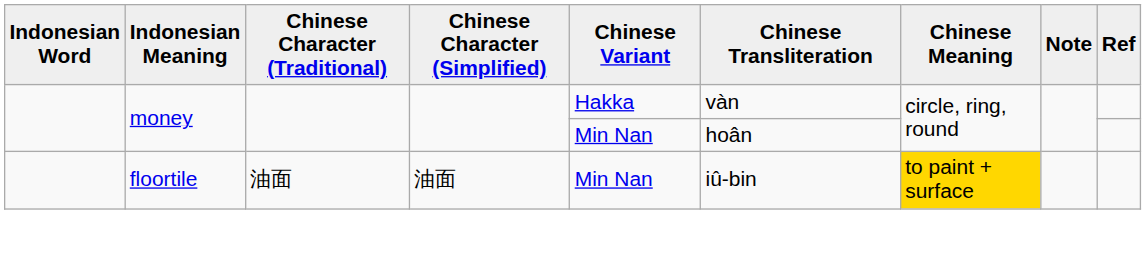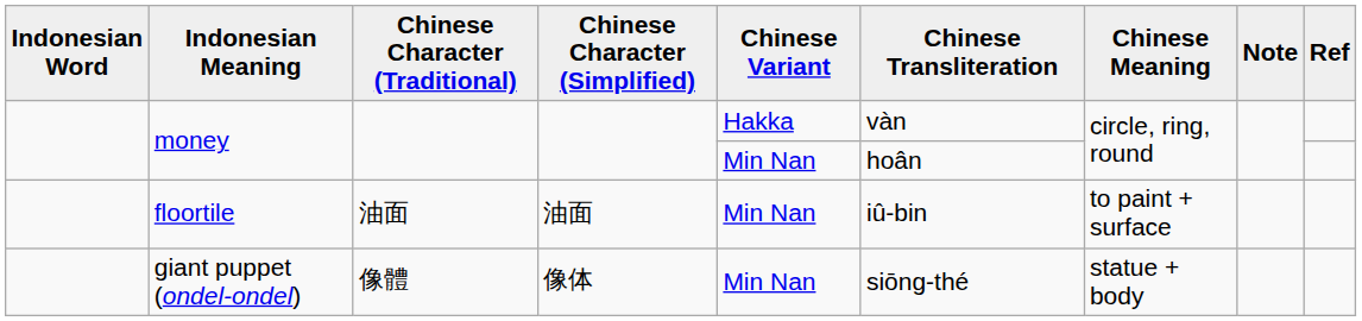 <table class="wikitable">
 <tr>
 <th style="background:#efefef;">Indonesian <br>Word</th>
 <th style="background:#efefef;">Indonesian <br>Meaning</th>
 <th style="background:#efefef;">Chinese Character <br><a href='#'>(Traditional)</a></th>
 <th style="background:#efefef;">Chinese Character <br><a href='#'>(Simplified)</a></th>
 <th style="background:#efefef;">Chinese <a href='#'>Variant</a></th>
 <th style="background:#efefef;">Chinese Transliteration</th>
 <th style="background:#efefef;">Chinese Meaning</th>
 <th style="background:#efefef;">Note</th>
 <th style="background:#efefef;">Ref</th>
 </tr>
 <tr>
 <td rowspan="2"></td>
 <td rowspan="2"><a href='#'>money</a></td>
 <td rowspan="2"></td>
 <td rowspan="2"></td>
 <td><a href='#'>Hakka</a></td>
 <td>vàn</td>
 <td rowspan="2">circle, ring, round</td>
 <td rowspan="2"></td>
 <td></td>
 </tr>
 <tr>
 <td><a href='#'>Min Nan</a></td>
 <td>hoân</td>
 <td></td>
 </tr>
 <tr>
 <td></td>
 <td><a href='#'>floortile</a></td>
 <td>油面</td>
 <td>油面</td>
 <td><a href='#'>Min Nan</a></td>
 <td>iû-bin</td>
-<td style="background: gold;">to paint + surface</td>
+<td>to paint + surface</td>
+<td></td>
+<td></td>
+</tr>
+<tr>
+<td></td>
+<td>giant puppet (<em><a href='#'>ondel-ondel</a></em>)</td>
+<td>像體</td>
+<td>像体</td>
+<td><a href='#'>Min Nan</a></td>
+<td>siōng-thé</td>
+<td>statue + body</td>
 <td></td>
 <td></td>
 </tr>
 </table>
